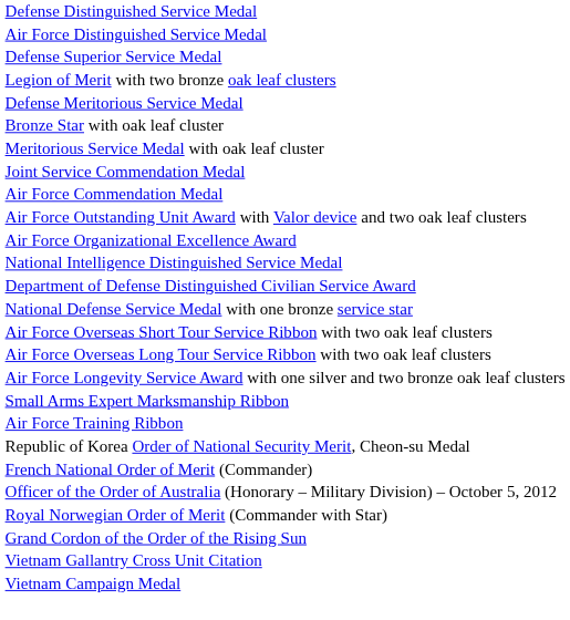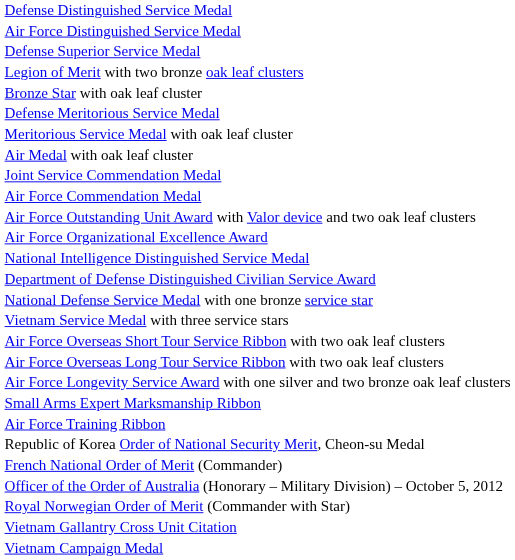 <table>
 <tr>
 <td></td>
 <td><a href='#'>Defense Distinguished Service Medal</a></td>
 </tr>
 <tr>
 <td></td>
 <td><a href='#'>Air Force Distinguished Service Medal</a></td>
 </tr>
 <tr>
 <td></td>
 <td><a href='#'>Defense Superior Service Medal</a></td>
 </tr>
 <tr>
 <td><span></span><span></span></td>
 <td><a href='#'>Legion of Merit</a> with two bronze <a href='#'>oak leaf clusters</a></td>
 </tr>
 <tr>
 <td></td>
+<td><a href='#'>Bronze Star</a> with oak leaf cluster</td>
+</tr>
+<tr>
+<td></td>
 <td><a href='#'>Defense Meritorious Service Medal</a></td>
 </tr>
 <tr>
 <td></td>
-<td><a href='#'>Bronze Star</a> with oak leaf cluster</td>
+<td><a href='#'>Meritorious Service Medal</a> with oak leaf cluster</td>
 </tr>
 <tr>
 <td></td>
-<td><a href='#'>Meritorious Service Medal</a> with oak leaf cluster</td>
+<td><a href='#'>Air Medal</a> with oak leaf cluster</td>
 </tr>
 <tr>
 <td></td>
 <td><a href='#'>Joint Service Commendation Medal</a></td>
 </tr>
 <tr>
 <td></td>
 <td><a href='#'>Air Force Commendation Medal</a></td>
 </tr>
 <tr>
 <td></td>
 <td><a href='#'>Air Force Outstanding Unit Award</a> with <a href='#'>Valor device</a> and two oak leaf clusters</td>
 </tr>
 <tr>
 <td></td>
 <td><a href='#'>Air Force Organizational Excellence Award</a></td>
 </tr>
 <tr>
 <td></td>
 <td><a href='#'>National Intelligence Distinguished Service Medal</a></td>
 </tr>
 <tr>
 <td></td>
 <td><a href='#'>Department of Defense Distinguished Civilian Service Award</a></td>
 </tr>
 <tr>
 <td></td>
 <td><a href='#'>National Defense Service Medal</a> with one bronze <a href='#'>service star</a></td>
+</tr>
+<tr>
+<td><span></span><span></span><span></span></td>
+<td><a href='#'>Vietnam Service Medal</a> with three service stars</td>
 </tr>
 <tr>
 <td><span></span><span></span></td>
 <td><a href='#'>Air Force Overseas Short Tour Service Ribbon</a> with two oak leaf clusters</td>
 </tr>
 <tr>
 <td><span></span><span></span></td>
 <td><a href='#'>Air Force Overseas Long Tour Service Ribbon</a> with two oak leaf clusters</td>
 </tr>
 <tr>
 <td><span></span><span></span><span></span></td>
 <td><a href='#'>Air Force Longevity Service Award</a> with one silver and two bronze oak leaf clusters</td>
 </tr>
 <tr>
 <td></td>
 <td><a href='#'>Small Arms Expert Marksmanship Ribbon</a></td>
 </tr>
 <tr>
 <td></td>
 <td><a href='#'>Air Force Training Ribbon</a></td>
 </tr>
 <tr>
 <td></td>
 <td>Republic of Korea <a href='#'>Order of National Security Merit</a>, Cheon-su Medal</td>
 </tr>
 <tr>
 <td></td>
 <td><a href='#'>French National Order of Merit</a> (Commander)</td>
 </tr>
 <tr>
 <td></td>
 <td><a href='#'>Officer of the Order of Australia</a> (Honorary – Military Division) – October 5, 2012</td>
 </tr>
 <tr>
 <td></td>
 <td><a href='#'>Royal Norwegian Order of Merit</a> (Commander with Star)</td>
 </tr>
 <tr>
 <td></td>
-<td><a href='#'>Grand Cordon of the Order of the Rising Sun</a></td>
-</tr>
-<tr>
-<td></td>
 <td><a href='#'>Vietnam Gallantry Cross Unit Citation</a></td>
 </tr>
 <tr>
 <td></td>
 <td><a href='#'>Vietnam Campaign Medal</a></td>
 </tr>
 </table>
